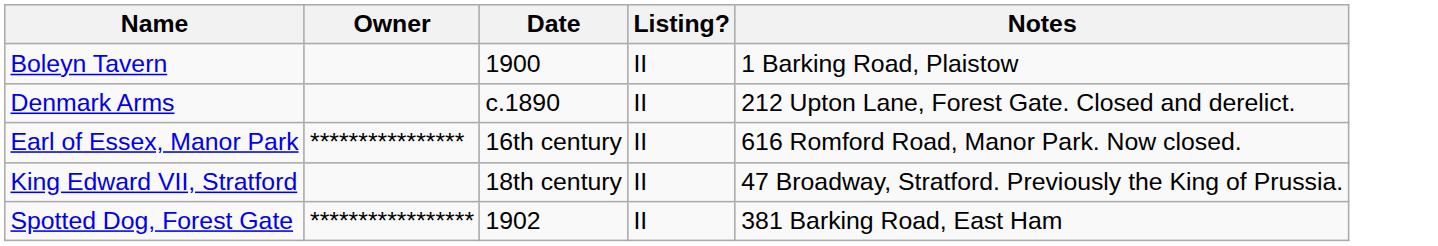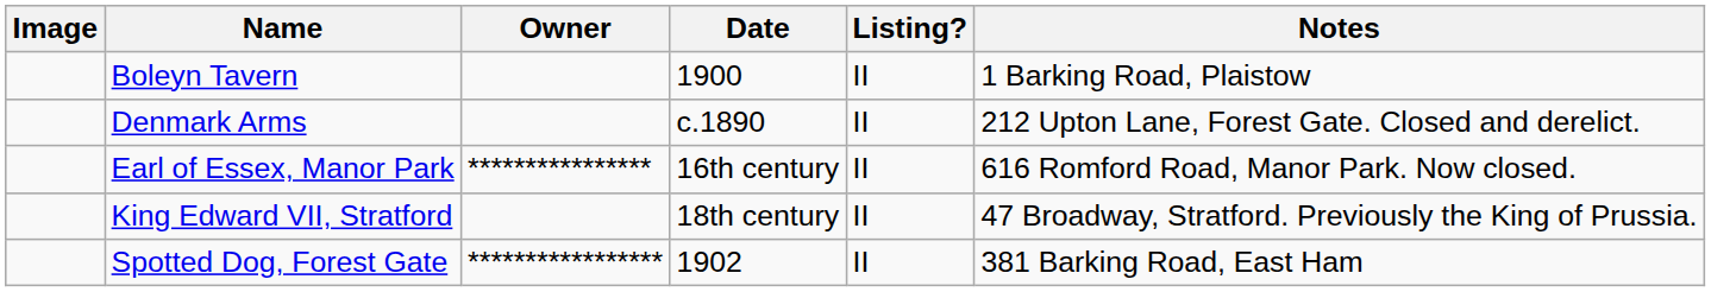 <table class="wikitable sortable">
 <tr>
+<th>Image</th>
 <th>Name</th>
 <th>Owner</th>
 <th>Date</th>
 <th>Listing?</th>
 <th>Notes</th>
 </tr>
 <tr>
+<td></td>
 <td><a href='#'>Boleyn Tavern</a></td>
 <td></td>
 <td>1900</td>
 <td>II</td>
 <td>1 Barking Road, Plaistow</td>
 </tr>
 <tr>
+<td></td>
 <td><a href='#'>Denmark Arms</a></td>
 <td></td>
 <td>c.1890</td>
 <td>II</td>
 <td>212 Upton Lane, Forest Gate. Closed and derelict.</td>
 </tr>
 <tr>
+<td></td>
 <td><a href='#'>Earl of Essex, Manor Park</a></td>
 <td>****************</td>
 <td>16th century</td>
 <td>II</td>
 <td>616 Romford Road, Manor Park. Now closed.</td>
 </tr>
 <tr>
+<td></td>
 <td><a href='#'>King Edward VII, Stratford</a></td>
 <td></td>
 <td>18th century</td>
 <td>II</td>
 <td>47 Broadway, Stratford. Previously the King of Prussia.</td>
 </tr>
 <tr>
+<td></td>
 <td><a href='#'>Spotted Dog, Forest Gate</a></td>
 <td>*****************</td>
 <td>1902</td>
 <td>II</td>
 <td>381 Barking Road, East Ham</td>
 </tr>
 </table>
